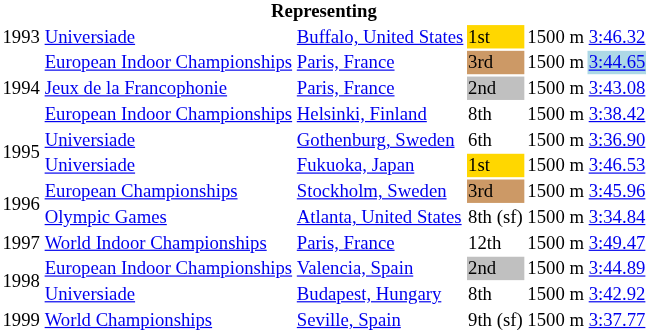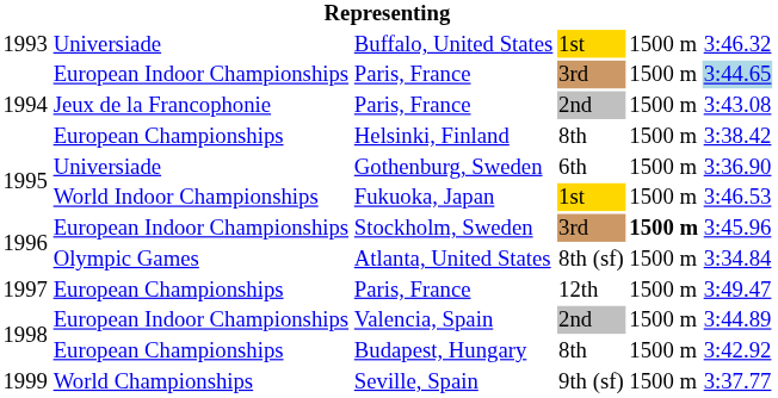 <table>
 <tr>
 <th colspan="6">Representing </th>
 </tr>
 <tr>
 <td>1993</td>
 <td><a href='#'>Universiade</a></td>
 <td><a href='#'>Buffalo, United States</a></td>
 <td bgcolor=gold>1st</td>
 <td>1500 m</td>
 <td><a href='#'>3:46.32</a></td>
 </tr>
 <tr>
 <td rowspan=3>1994</td>
 <td><a href='#'>European Indoor Championships</a></td>
 <td><a href='#'>Paris, France</a></td>
 <td bgcolor=cc9966>3rd</td>
 <td>1500 m</td>
 <td style="background: lightblue;"><a href='#'>3:44.65</a></td>
 </tr>
 <tr>
 <td><a href='#'>Jeux de la Francophonie</a></td>
 <td><a href='#'>Paris, France</a></td>
 <td bgcolor=silver>2nd</td>
 <td>1500 m</td>
 <td><a href='#'>3:43.08</a></td>
 </tr>
 <tr>
-<td><a href='#'>European Indoor Championships</a></td>
+<td><a href='#'>European Championships</a></td>
 <td><a href='#'>Helsinki, Finland</a></td>
 <td>8th</td>
 <td>1500 m</td>
 <td><a href='#'>3:38.42</a></td>
 </tr>
 <tr>
 <td rowspan=2>1995</td>
 <td><a href='#'>Universiade</a></td>
 <td><a href='#'>Gothenburg, Sweden</a></td>
 <td>6th</td>
 <td>1500 m</td>
 <td><a href='#'>3:36.90</a></td>
 </tr>
 <tr>
-<td><a href='#'>Universiade</a></td>
+<td><a href='#'>World Indoor Championships</a></td>
 <td><a href='#'>Fukuoka, Japan</a></td>
 <td bgcolor=gold>1st</td>
 <td>1500 m</td>
 <td><a href='#'>3:46.53</a></td>
 </tr>
 <tr>
 <td rowspan=2>1996</td>
-<td><a href='#'>European Championships</a></td>
+<td><a href='#'>European Indoor Championships</a></td>
 <td><a href='#'>Stockholm, Sweden</a></td>
 <td bgcolor=cc9966>3rd</td>
-<td>1500 m</td>
+<td><strong>1500 m</strong></td>
 <td><a href='#'>3:45.96</a></td>
 </tr>
 <tr>
 <td><a href='#'>Olympic Games</a></td>
 <td><a href='#'>Atlanta, United States</a></td>
 <td>8th (sf)</td>
 <td>1500 m</td>
 <td><a href='#'>3:34.84</a></td>
 </tr>
 <tr>
 <td>1997</td>
-<td><a href='#'>World Indoor Championships</a></td>
+<td><a href='#'>European Championships</a></td>
 <td><a href='#'>Paris, France</a></td>
 <td>12th</td>
 <td>1500 m</td>
 <td><a href='#'>3:49.47</a></td>
 </tr>
 <tr>
 <td rowspan=2>1998</td>
 <td><a href='#'>European Indoor Championships</a></td>
 <td><a href='#'>Valencia, Spain</a></td>
 <td bgcolor=silver>2nd</td>
 <td>1500 m</td>
 <td><a href='#'>3:44.89</a></td>
 </tr>
 <tr>
-<td><a href='#'>Universiade</a></td>
+<td><a href='#'>European Championships</a></td>
 <td><a href='#'>Budapest, Hungary</a></td>
 <td>8th</td>
 <td>1500 m</td>
 <td><a href='#'>3:42.92</a></td>
 </tr>
 <tr>
 <td>1999</td>
 <td><a href='#'>World Championships</a></td>
 <td><a href='#'>Seville, Spain</a></td>
 <td>9th (sf)</td>
 <td>1500 m</td>
 <td><a href='#'>3:37.77</a></td>
 </tr>
 </table>
